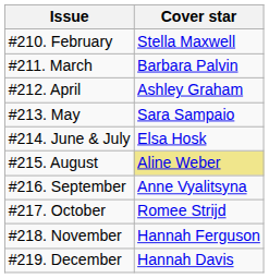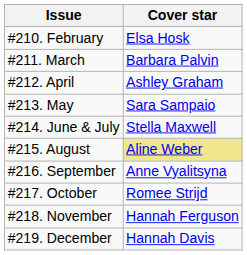 <table class="sortable wikitable">
 <tr>
 <th>Issue</th>
 <th>Cover star</th>
 </tr>
 <tr>
 <td>#210. February</td>
-<td><a href='#'>Stella Maxwell</a></td>
+<td><a href='#'>Elsa Hosk</a></td>
 </tr>
 <tr>
 <td>#211. March</td>
 <td><a href='#'>Barbara Palvin</a></td>
 </tr>
 <tr>
 <td>#212. April</td>
 <td><a href='#'>Ashley Graham</a></td>
 </tr>
 <tr>
 <td>#213. May</td>
 <td><a href='#'>Sara Sampaio</a></td>
 </tr>
 <tr>
 <td>#214. June & July</td>
-<td><a href='#'>Elsa Hosk</a></td>
+<td><a href='#'>Stella Maxwell</a></td>
 </tr>
 <tr>
 <td>#215. August</td>
 <td style="background: khaki;"><a href='#'>Aline Weber</a></td>
 </tr>
 <tr>
 <td>#216. September</td>
 <td><a href='#'>Anne Vyalitsyna</a></td>
 </tr>
 <tr>
 <td>#217. October</td>
 <td><a href='#'>Romee Strijd</a></td>
 </tr>
 <tr>
 <td>#218. November</td>
 <td><a href='#'>Hannah Ferguson</a></td>
 </tr>
 <tr>
 <td>#219. December</td>
 <td><a href='#'>Hannah Davis</a></td>
 </tr>
 </table>
